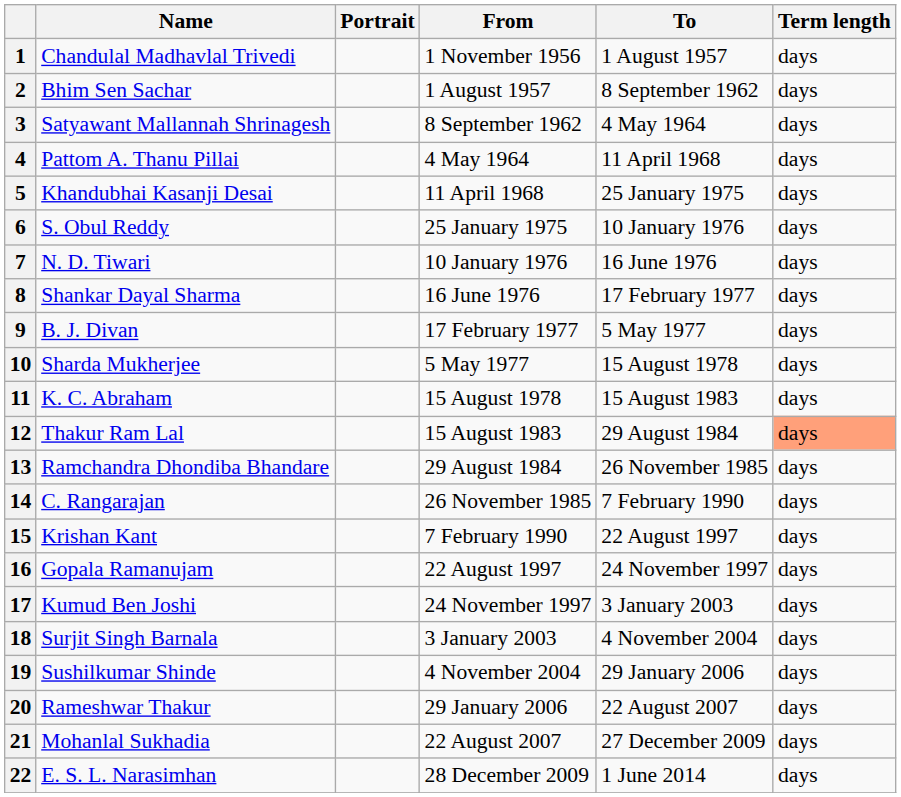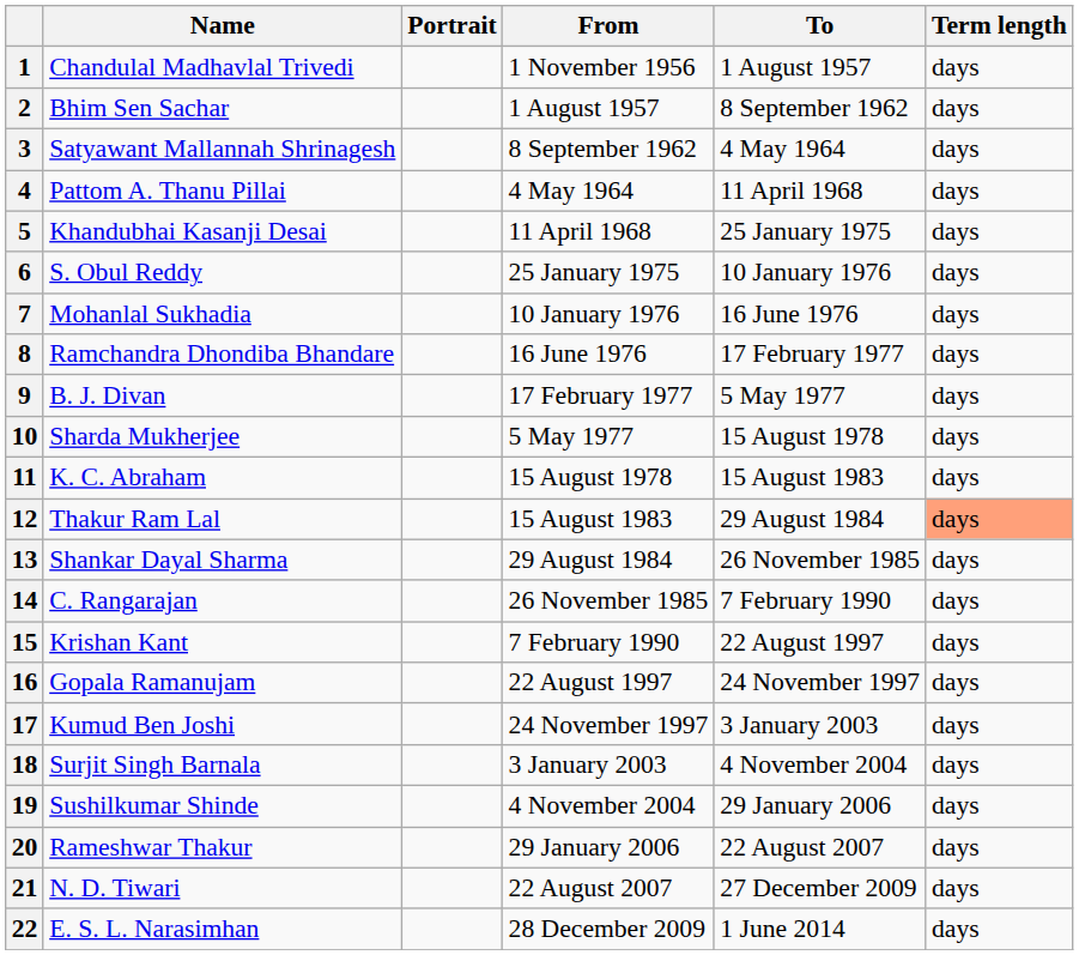 <table class="wikitable sortable">
 <tr>
 <th></th>
 <th>Name</th>
 <th>Portrait</th>
 <th>From</th>
 <th>To</th>
 <th>Term length</th>
 </tr>
 <tr>
 <th>1</th>
 <td><a href='#'>Chandulal Madhavlal Trivedi</a></td>
 <td></td>
 <td>1 November 1956</td>
 <td>1 August 1957</td>
 <td> days</td>
 </tr>
 <tr>
 <th>2</th>
 <td><a href='#'>Bhim Sen Sachar</a></td>
 <td></td>
 <td>1 August 1957</td>
 <td>8 September 1962</td>
 <td> days</td>
 </tr>
 <tr>
 <th>3</th>
 <td><a href='#'>Satyawant Mallannah Shrinagesh</a></td>
 <td></td>
 <td>8 September 1962</td>
 <td>4 May 1964</td>
 <td> days</td>
 </tr>
 <tr>
 <th>4</th>
 <td><a href='#'>Pattom A. Thanu Pillai</a></td>
 <td></td>
 <td>4 May 1964</td>
 <td>11 April 1968</td>
 <td> days</td>
 </tr>
 <tr>
 <th>5</th>
 <td><a href='#'>Khandubhai Kasanji Desai</a></td>
 <td></td>
 <td>11 April 1968</td>
 <td>25 January 1975</td>
 <td> days</td>
 </tr>
 <tr>
 <th>6</th>
 <td><a href='#'>S. Obul Reddy</a></td>
 <td></td>
 <td>25 January 1975</td>
 <td>10 January 1976</td>
 <td> days</td>
 </tr>
 <tr>
 <th>7</th>
-<td><a href='#'>N. D. Tiwari</a></td>
+<td><a href='#'>Mohanlal Sukhadia</a></td>
 <td></td>
 <td>10 January 1976</td>
 <td>16 June 1976</td>
 <td> days</td>
 </tr>
 <tr>
 <th>8</th>
-<td><a href='#'>Shankar Dayal Sharma</a></td>
+<td><a href='#'>Ramchandra Dhondiba Bhandare</a></td>
 <td></td>
 <td>16 June 1976</td>
 <td>17 February 1977</td>
 <td> days</td>
 </tr>
 <tr>
 <th>9</th>
 <td><a href='#'>B. J. Divan</a></td>
 <td></td>
 <td>17 February 1977</td>
 <td>5 May 1977</td>
 <td> days</td>
 </tr>
 <tr>
 <th>10</th>
 <td><a href='#'>Sharda Mukherjee</a></td>
 <td></td>
 <td>5 May 1977</td>
 <td>15 August 1978</td>
 <td> days</td>
 </tr>
 <tr>
 <th>11</th>
 <td><a href='#'>K. C. Abraham</a></td>
 <td></td>
 <td>15 August 1978</td>
 <td>15 August 1983</td>
 <td> days</td>
 </tr>
 <tr>
 <th>12</th>
 <td><a href='#'>Thakur Ram Lal</a></td>
 <td></td>
 <td>15 August 1983</td>
 <td>29 August 1984</td>
 <td style="background: lightsalmon;"> days</td>
 </tr>
 <tr>
 <th>13</th>
-<td><a href='#'>Ramchandra Dhondiba Bhandare</a></td>
+<td><a href='#'>Shankar Dayal Sharma</a></td>
 <td></td>
 <td>29 August 1984</td>
 <td>26 November 1985</td>
 <td> days</td>
 </tr>
 <tr>
 <th>14</th>
 <td><a href='#'>C. Rangarajan</a></td>
 <td></td>
 <td>26 November 1985</td>
 <td>7 February 1990</td>
 <td> days</td>
 </tr>
 <tr>
 <th>15</th>
 <td><a href='#'>Krishan Kant</a></td>
 <td></td>
 <td>7 February 1990</td>
 <td>22 August 1997</td>
 <td> days</td>
 </tr>
 <tr>
 <th>16</th>
 <td><a href='#'>Gopala Ramanujam</a></td>
 <td></td>
 <td>22 August 1997</td>
 <td>24 November 1997</td>
 <td> days</td>
 </tr>
 <tr>
 <th>17</th>
 <td><a href='#'>Kumud Ben Joshi</a></td>
 <td></td>
 <td>24 November 1997</td>
 <td>3 January 2003</td>
 <td> days</td>
 </tr>
 <tr>
 <th>18</th>
 <td><a href='#'>Surjit Singh Barnala</a></td>
 <td></td>
 <td>3 January 2003</td>
 <td>4 November 2004</td>
 <td> days</td>
 </tr>
 <tr>
 <th>19</th>
 <td><a href='#'>Sushilkumar Shinde</a></td>
 <td></td>
 <td>4 November 2004</td>
 <td>29 January 2006</td>
 <td> days</td>
 </tr>
 <tr>
 <th>20</th>
 <td><a href='#'>Rameshwar Thakur</a></td>
 <td></td>
 <td>29 January 2006</td>
 <td>22 August 2007</td>
 <td> days</td>
 </tr>
 <tr>
 <th>21</th>
-<td><a href='#'>Mohanlal Sukhadia</a></td>
+<td><a href='#'>N. D. Tiwari</a></td>
 <td></td>
 <td>22 August 2007</td>
 <td>27 December 2009</td>
 <td> days</td>
 </tr>
 <tr>
 <th>22</th>
 <td><a href='#'>E. S. L. Narasimhan</a></td>
 <td></td>
 <td>28 December 2009</td>
 <td>1 June 2014</td>
 <td> days</td>
 </tr>
 <tr>
 </tr>
 </table>
